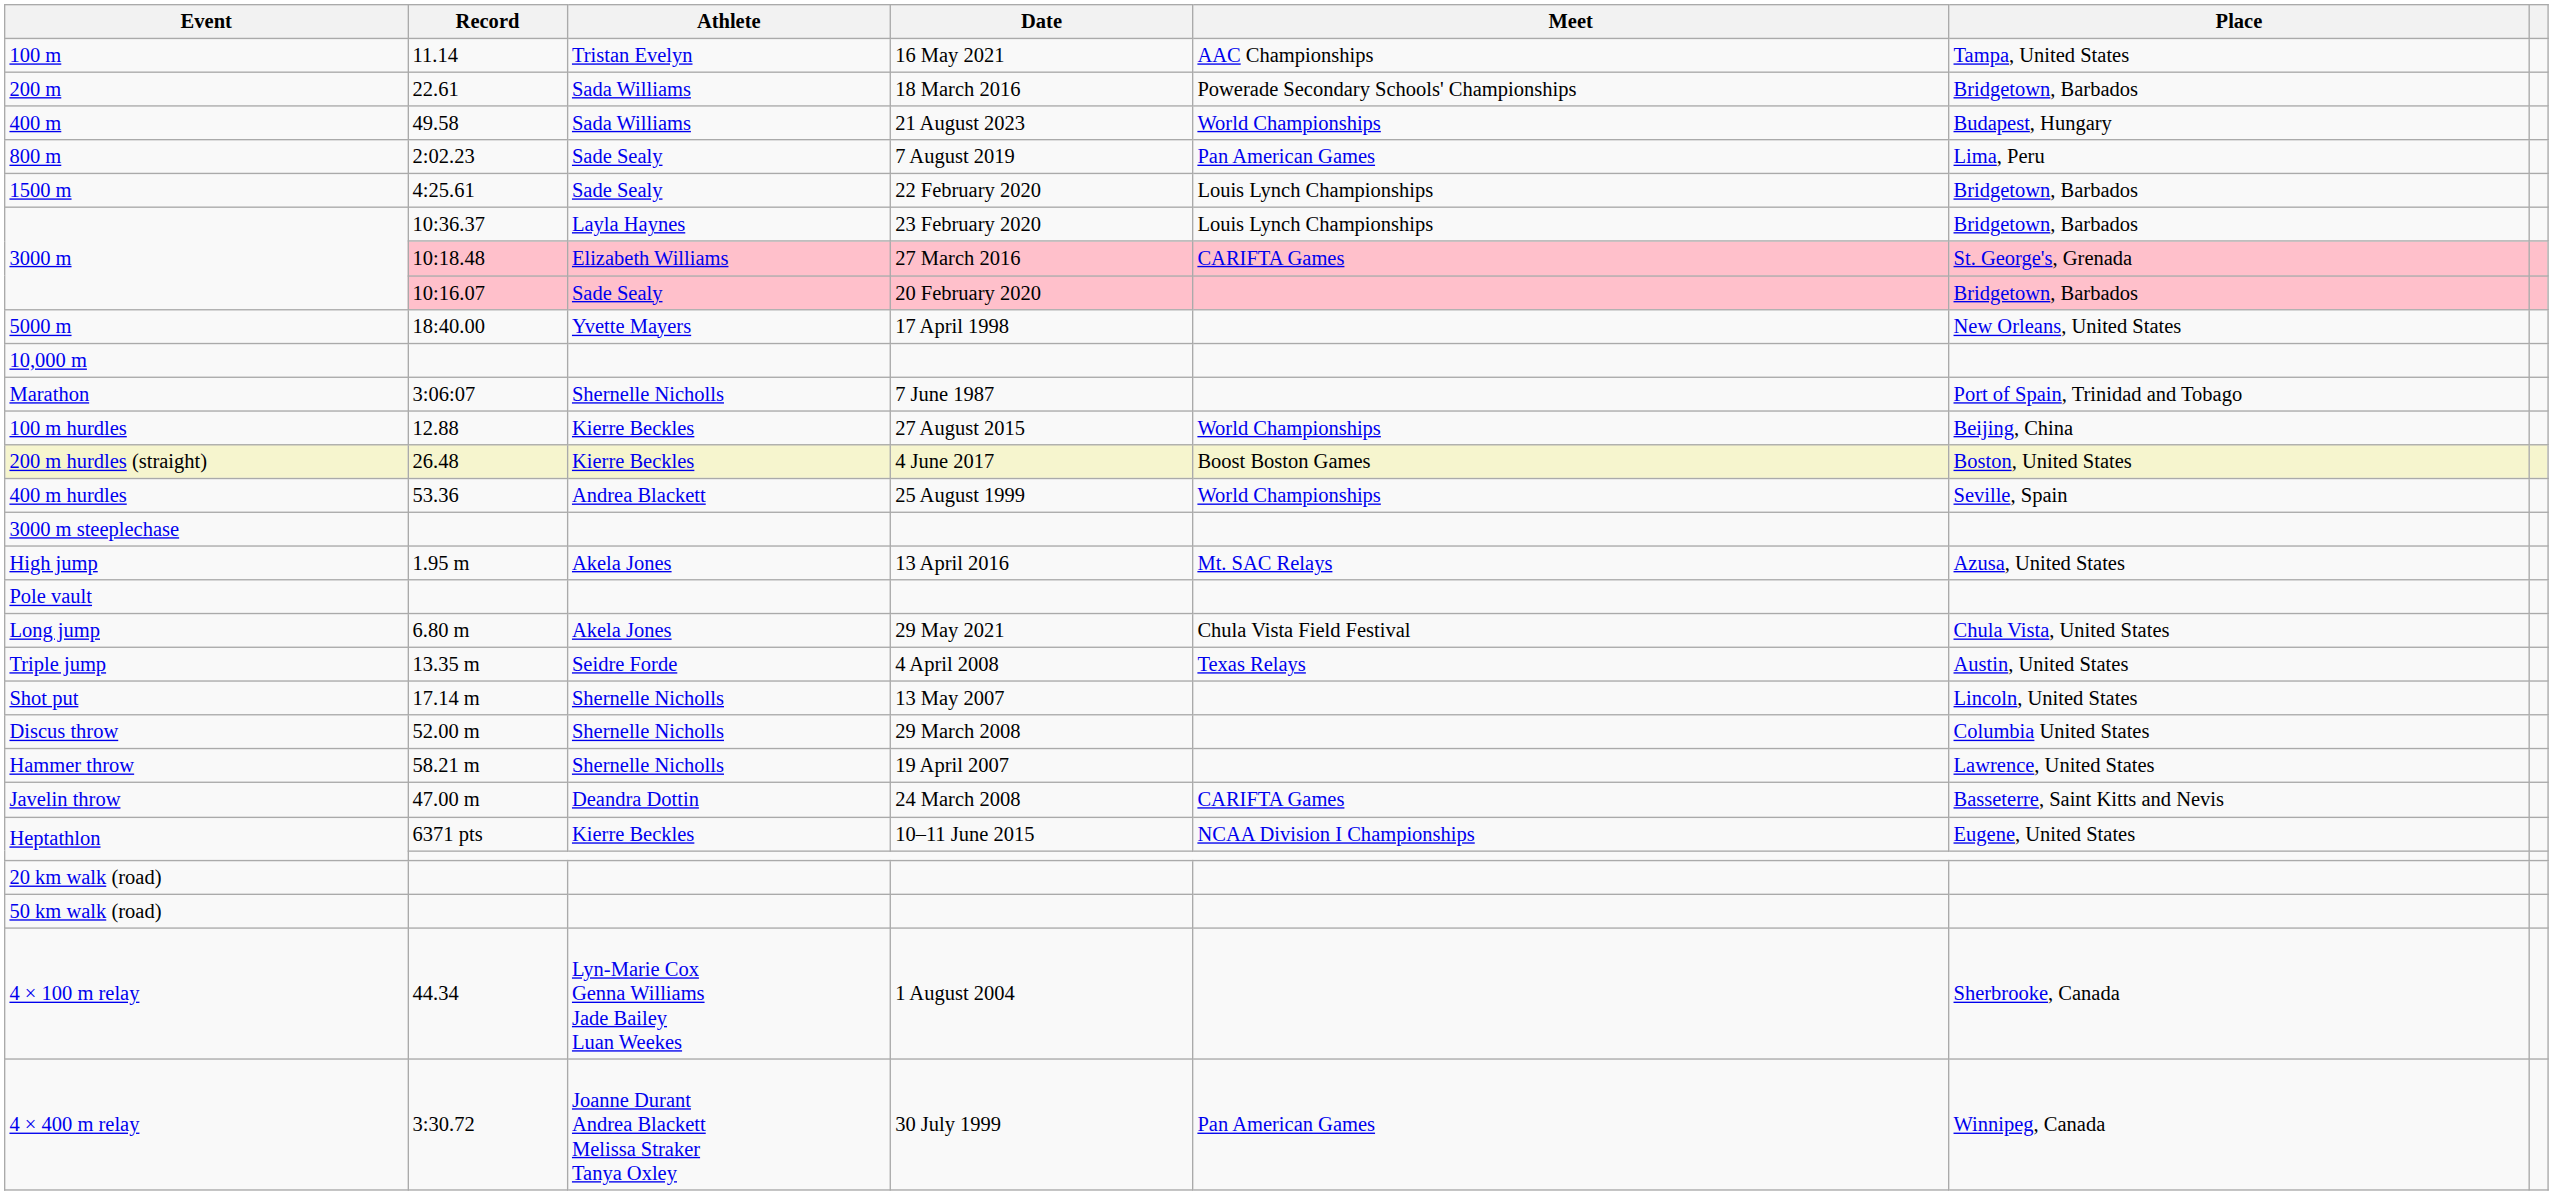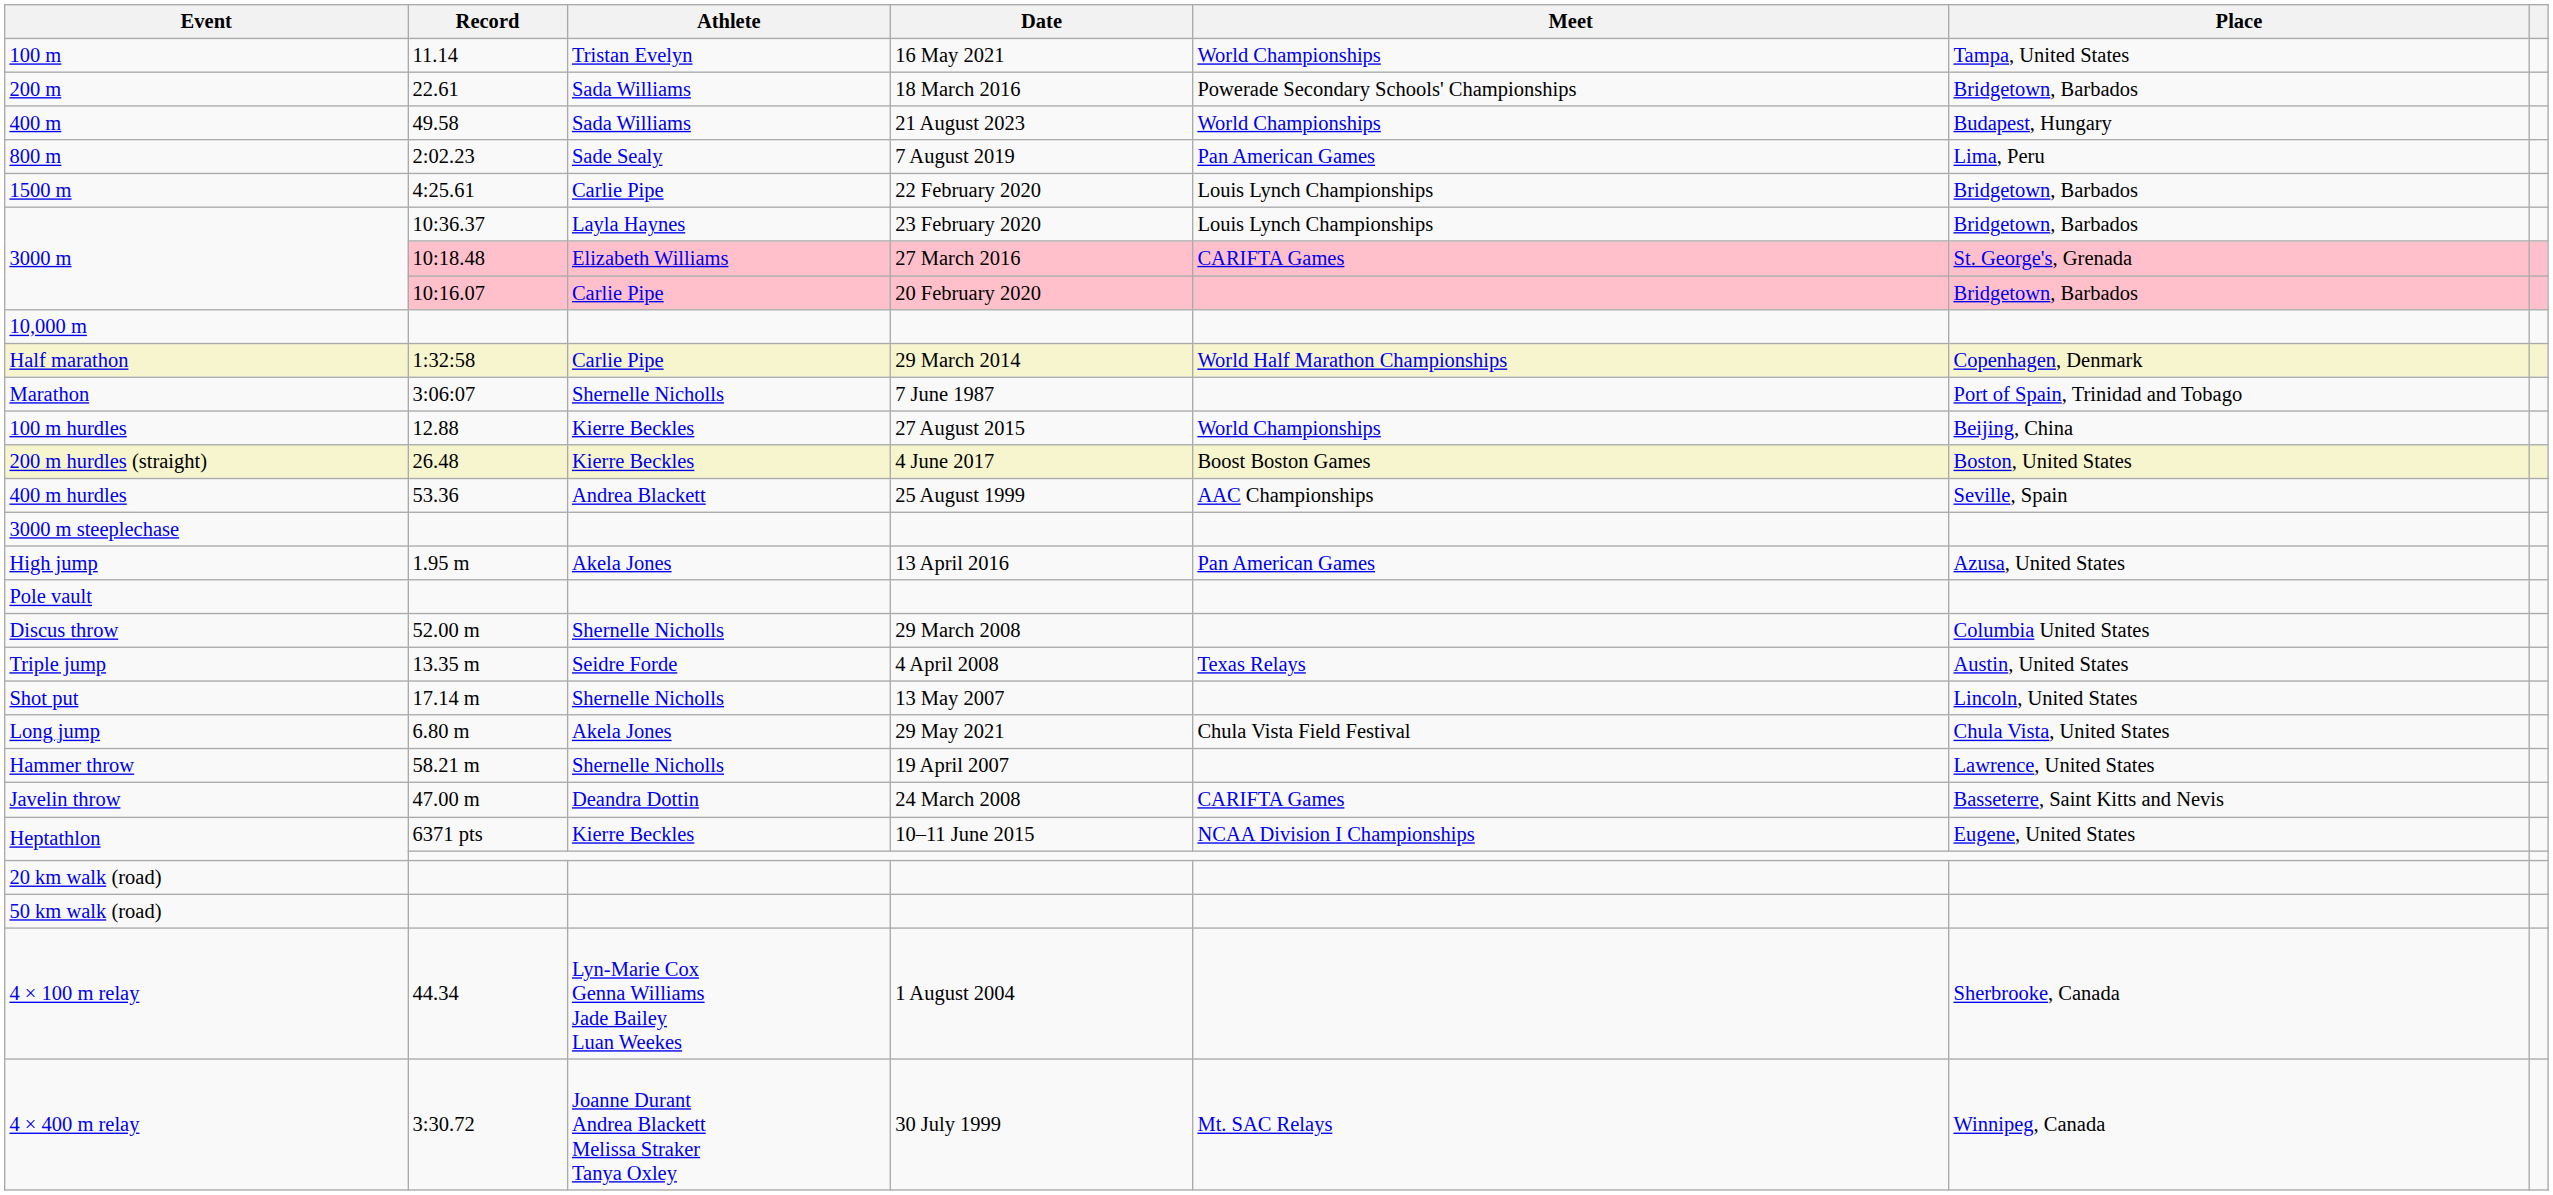 <table class="wikitable" style="font-size:95%; width: 95%;">
 <tr>
 <th>Event</th>
 <th>Record</th>
 <th>Athlete</th>
 <th>Date</th>
 <th>Meet</th>
 <th>Place</th>
 <th></th>
 </tr>
 <tr>
 <td><a href='#'>100 m</a></td>
 <td>11.14 </td>
 <td><a href='#'>Tristan Evelyn</a></td>
 <td>16 May 2021</td>
-<td><a href='#'>AAC</a> Championships</td>
+<td><a href='#'>World Championships</a></td>
 <td><a href='#'>Tampa</a>, United States</td>
 <td></td>
 </tr>
 <tr>
 <td><a href='#'>200 m</a></td>
 <td>22.61 </td>
 <td><a href='#'>Sada Williams</a></td>
 <td>18 March 2016</td>
 <td>Powerade Secondary Schools' Championships</td>
 <td><a href='#'>Bridgetown</a>, Barbados</td>
 <td></td>
 </tr>
 <tr>
 <td><a href='#'>400 m</a></td>
 <td>49.58</td>
 <td><a href='#'>Sada Williams</a></td>
 <td>21 August 2023</td>
 <td><a href='#'>World Championships</a></td>
 <td><a href='#'>Budapest</a>, Hungary</td>
 <td></td>
 </tr>
 <tr>
 <td><a href='#'>800 m</a></td>
 <td>2:02.23</td>
 <td><a href='#'>Sade Sealy</a></td>
 <td>7 August 2019</td>
 <td><a href='#'>Pan American Games</a></td>
 <td><a href='#'>Lima</a>, Peru</td>
 <td></td>
 </tr>
 <tr>
 <td><a href='#'>1500 m</a></td>
 <td>4:25.61</td>
-<td><a href='#'>Sade Sealy</a></td>
+<td><a href='#'>Carlie Pipe</a></td>
 <td>22 February 2020</td>
 <td>Louis Lynch Championships</td>
 <td><a href='#'>Bridgetown</a>, Barbados</td>
 <td></td>
 </tr>
 <tr>
 <td rowspan=3><a href='#'>3000 m</a></td>
 <td>10:36.37</td>
 <td><a href='#'>Layla Haynes</a></td>
 <td>23 February 2020</td>
 <td>Louis Lynch Championships</td>
 <td><a href='#'>Bridgetown</a>, Barbados</td>
 <td></td>
 </tr>
 <tr style="background:pink">
 <td>10:18.48</td>
 <td><a href='#'>Elizabeth Williams</a></td>
 <td>27 March 2016</td>
 <td><a href='#'>CARIFTA Games</a></td>
 <td><a href='#'>St. George's</a>, Grenada</td>
 <td></td>
 </tr>
 <tr style="background:pink">
 <td>10:16.07</td>
-<td><a href='#'>Sade Sealy</a></td>
+<td><a href='#'>Carlie Pipe</a></td>
 <td>20 February 2020</td>
 <td></td>
 <td><a href='#'>Bridgetown</a>, Barbados</td>
-<td></td>
-</tr>
-<tr>
-<td><a href='#'>5000 m</a></td>
-<td>18:40.00</td>
-<td><a href='#'>Yvette Mayers</a></td>
-<td>17 April 1998</td>
-<td></td>
-<td><a href='#'>New Orleans</a>, United States</td>
 <td></td>
 </tr>
 <tr>
 <td><a href='#'>10,000 m</a></td>
 <td></td>
 <td></td>
 <td></td>
 <td></td>
 <td></td>
+<td></td>
+</tr>
+<tr style="background:#f6F5CE;">
+<td><a href='#'>Half marathon</a></td>
+<td>1:32:58</td>
+<td><a href='#'>Carlie Pipe</a></td>
+<td>29 March 2014</td>
+<td><a href='#'>World Half Marathon Championships</a></td>
+<td><a href='#'>Copenhagen</a>, Denmark</td>
 <td></td>
 </tr>
 <tr>
 <td><a href='#'>Marathon</a></td>
 <td>3:06:07</td>
 <td><a href='#'>Shernelle Nicholls</a></td>
 <td>7 June 1987</td>
 <td></td>
 <td><a href='#'>Port of Spain</a>, Trinidad and Tobago</td>
 <td></td>
 </tr>
 <tr>
 <td><a href='#'>100 m hurdles</a></td>
 <td>12.88 </td>
 <td><a href='#'>Kierre Beckles</a></td>
 <td>27 August 2015</td>
 <td><a href='#'>World Championships</a></td>
 <td><a href='#'>Beijing</a>, China</td>
 <td></td>
 </tr>
 <tr style="background:#f6F5CE;">
 <td><a href='#'>200 m hurdles</a> (straight)</td>
 <td>26.48 </td>
 <td><a href='#'>Kierre Beckles</a></td>
 <td>4 June 2017</td>
 <td>Boost Boston Games</td>
 <td><a href='#'>Boston</a>, United States</td>
 <td></td>
 </tr>
 <tr>
 <td><a href='#'>400 m hurdles</a></td>
 <td>53.36</td>
 <td><a href='#'>Andrea Blackett</a></td>
 <td>25 August 1999</td>
-<td><a href='#'>World Championships</a></td>
+<td><a href='#'>AAC</a> Championships</td>
 <td><a href='#'>Seville</a>, Spain</td>
 <td></td>
 </tr>
 <tr>
 <td><a href='#'>3000 m steeplechase</a></td>
 <td></td>
 <td></td>
 <td></td>
 <td></td>
 <td></td>
 <td></td>
 </tr>
 <tr>
 <td><a href='#'>High jump</a></td>
 <td>1.95 m</td>
 <td><a href='#'>Akela Jones</a></td>
 <td>13 April 2016</td>
-<td><a href='#'>Mt. SAC Relays</a></td>
+<td><a href='#'>Pan American Games</a></td>
 <td><a href='#'>Azusa</a>, United States</td>
 <td></td>
 </tr>
 <tr>
 <td><a href='#'>Pole vault</a></td>
 <td></td>
 <td></td>
 <td></td>
 <td></td>
 <td></td>
 <td></td>
 </tr>
 <tr>
-<td><a href='#'>Long jump</a></td>
-<td>6.80 m </td>
-<td><a href='#'>Akela Jones</a></td>
-<td>29 May 2021</td>
-<td>Chula Vista Field Festival</td>
-<td><a href='#'>Chula Vista</a>, United States</td>
+<td><a href='#'>Discus throw</a></td>
+<td>52.00 m</td>
+<td><a href='#'>Shernelle Nicholls</a></td>
+<td>29 March 2008</td>
+<td></td>
+<td><a href='#'>Columbia</a> United States</td>
 <td></td>
 </tr>
 <tr>
 <td><a href='#'>Triple jump</a></td>
 <td>13.35 m </td>
 <td><a href='#'>Seidre Forde</a></td>
 <td>4 April 2008</td>
 <td><a href='#'>Texas Relays</a></td>
 <td><a href='#'>Austin</a>, United States</td>
 <td></td>
 </tr>
 <tr>
 <td><a href='#'>Shot put</a></td>
 <td>17.14 m</td>
 <td><a href='#'>Shernelle Nicholls</a></td>
 <td>13 May 2007</td>
 <td></td>
 <td><a href='#'>Lincoln</a>, United States</td>
 <td></td>
 </tr>
 <tr>
-<td><a href='#'>Discus throw</a></td>
-<td>52.00 m</td>
-<td><a href='#'>Shernelle Nicholls</a></td>
-<td>29 March 2008</td>
-<td></td>
-<td><a href='#'>Columbia</a> United States</td>
+<td><a href='#'>Long jump</a></td>
+<td>6.80 m </td>
+<td><a href='#'>Akela Jones</a></td>
+<td>29 May 2021</td>
+<td>Chula Vista Field Festival</td>
+<td><a href='#'>Chula Vista</a>, United States</td>
 <td></td>
 </tr>
 <tr>
 <td><a href='#'>Hammer throw</a></td>
 <td>58.21 m</td>
 <td><a href='#'>Shernelle Nicholls</a></td>
 <td>19 April 2007</td>
 <td></td>
 <td><a href='#'>Lawrence</a>, United States</td>
 <td></td>
 </tr>
 <tr>
 <td><a href='#'>Javelin throw</a></td>
 <td>47.00 m</td>
 <td><a href='#'>Deandra Dottin</a></td>
 <td>24 March 2008</td>
 <td><a href='#'>CARIFTA Games</a></td>
 <td><a href='#'>Basseterre</a>, Saint Kitts and Nevis</td>
 <td></td>
 </tr>
 <tr>
 <td rowspan=2><a href='#'>Heptathlon</a></td>
 <td>6371 pts</td>
 <td><a href='#'>Kierre Beckles</a></td>
 <td>10–11 June 2015</td>
 <td><a href='#'>NCAA Division I Championships</a></td>
 <td><a href='#'>Eugene</a>, United States</td>
 <td></td>
 </tr>
 <tr>
 <td colspan=5></td>
 <td></td>
 </tr>
 <tr>
 <td><a href='#'>20 km walk</a> (road)</td>
 <td></td>
 <td></td>
 <td></td>
 <td></td>
 <td></td>
 <td></td>
 </tr>
 <tr>
 <td><a href='#'>50 km walk</a> (road)</td>
 <td></td>
 <td></td>
 <td></td>
 <td></td>
 <td></td>
 <td></td>
 </tr>
 <tr>
 <td><a href='#'>4 × 100 m relay</a></td>
 <td>44.34</td>
 <td><br><a href='#'>Lyn-Marie Cox</a><br><a href='#'>Genna Williams</a><br><a href='#'>Jade Bailey</a><br><a href='#'>Luan Weekes</a></td>
 <td>1 August 2004</td>
 <td></td>
 <td><a href='#'>Sherbrooke</a>, Canada</td>
 <td></td>
 </tr>
 <tr>
 <td><a href='#'>4 × 400 m relay</a></td>
 <td>3:30.72</td>
 <td><br><a href='#'>Joanne Durant</a><br><a href='#'>Andrea Blackett</a><br><a href='#'>Melissa Straker</a><br><a href='#'>Tanya Oxley</a></td>
 <td>30 July 1999</td>
-<td><a href='#'>Pan American Games</a></td>
+<td><a href='#'>Mt. SAC Relays</a></td>
 <td><a href='#'>Winnipeg</a>, Canada</td>
 <td></td>
 </tr>
 </table>
